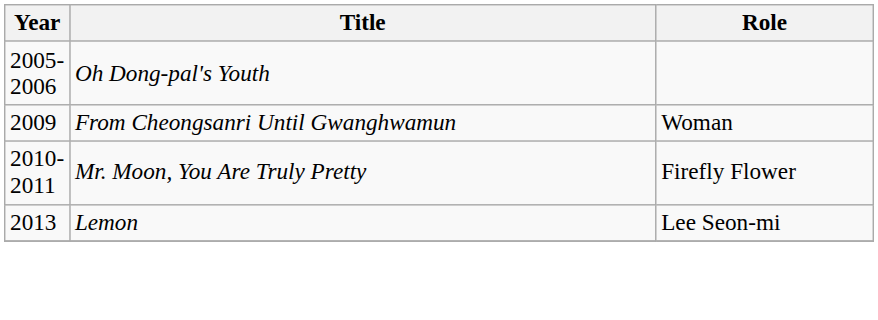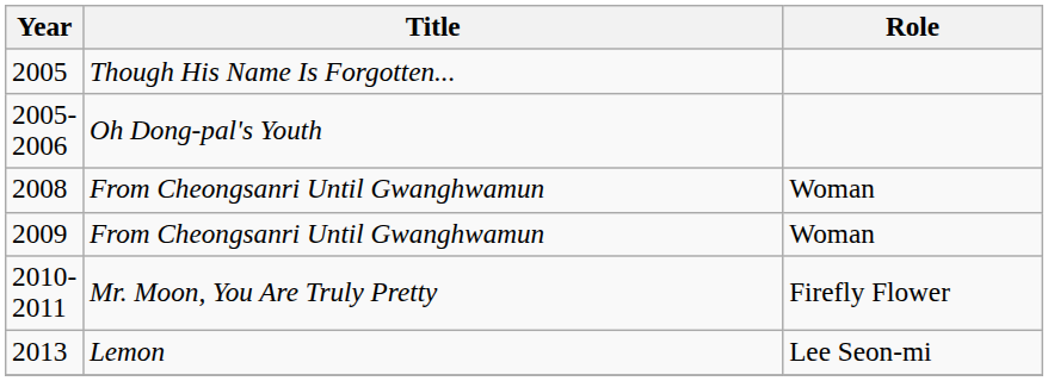 <table class="wikitable" style="width:600px">
 <tr>
 <th width=10>Year</th>
 <th>Title</th>
 <th>Role</th>
 </tr>
 <tr>
+<td>2005</td>
+<td><em>Though His Name Is Forgotten...</em> </td>
+<td></td>
+</tr>
+<tr>
 <td>2005-2006</td>
 <td><em>Oh Dong-pal's Youth</em> </td>
 <td></td>
+</tr>
+<tr>
+<td>2008</td>
+<td><em>From Cheongsanri Until Gwanghwamun</em> </td>
+<td>Woman</td>
 </tr>
 <tr>
 <td>2009</td>
 <td><em>From Cheongsanri Until Gwanghwamun</em> </td>
 <td>Woman</td>
 </tr>
 <tr>
 <td>2010-2011</td>
 <td><em>Mr. Moon, You Are Truly Pretty</em> </td>
 <td>Firefly Flower </td>
 </tr>
 <tr>
 <td>2013</td>
 <td><em>Lemon</em> </td>
 <td>Lee Seon-mi</td>
 </tr>
 <tr>
 </tr>
 </table>
